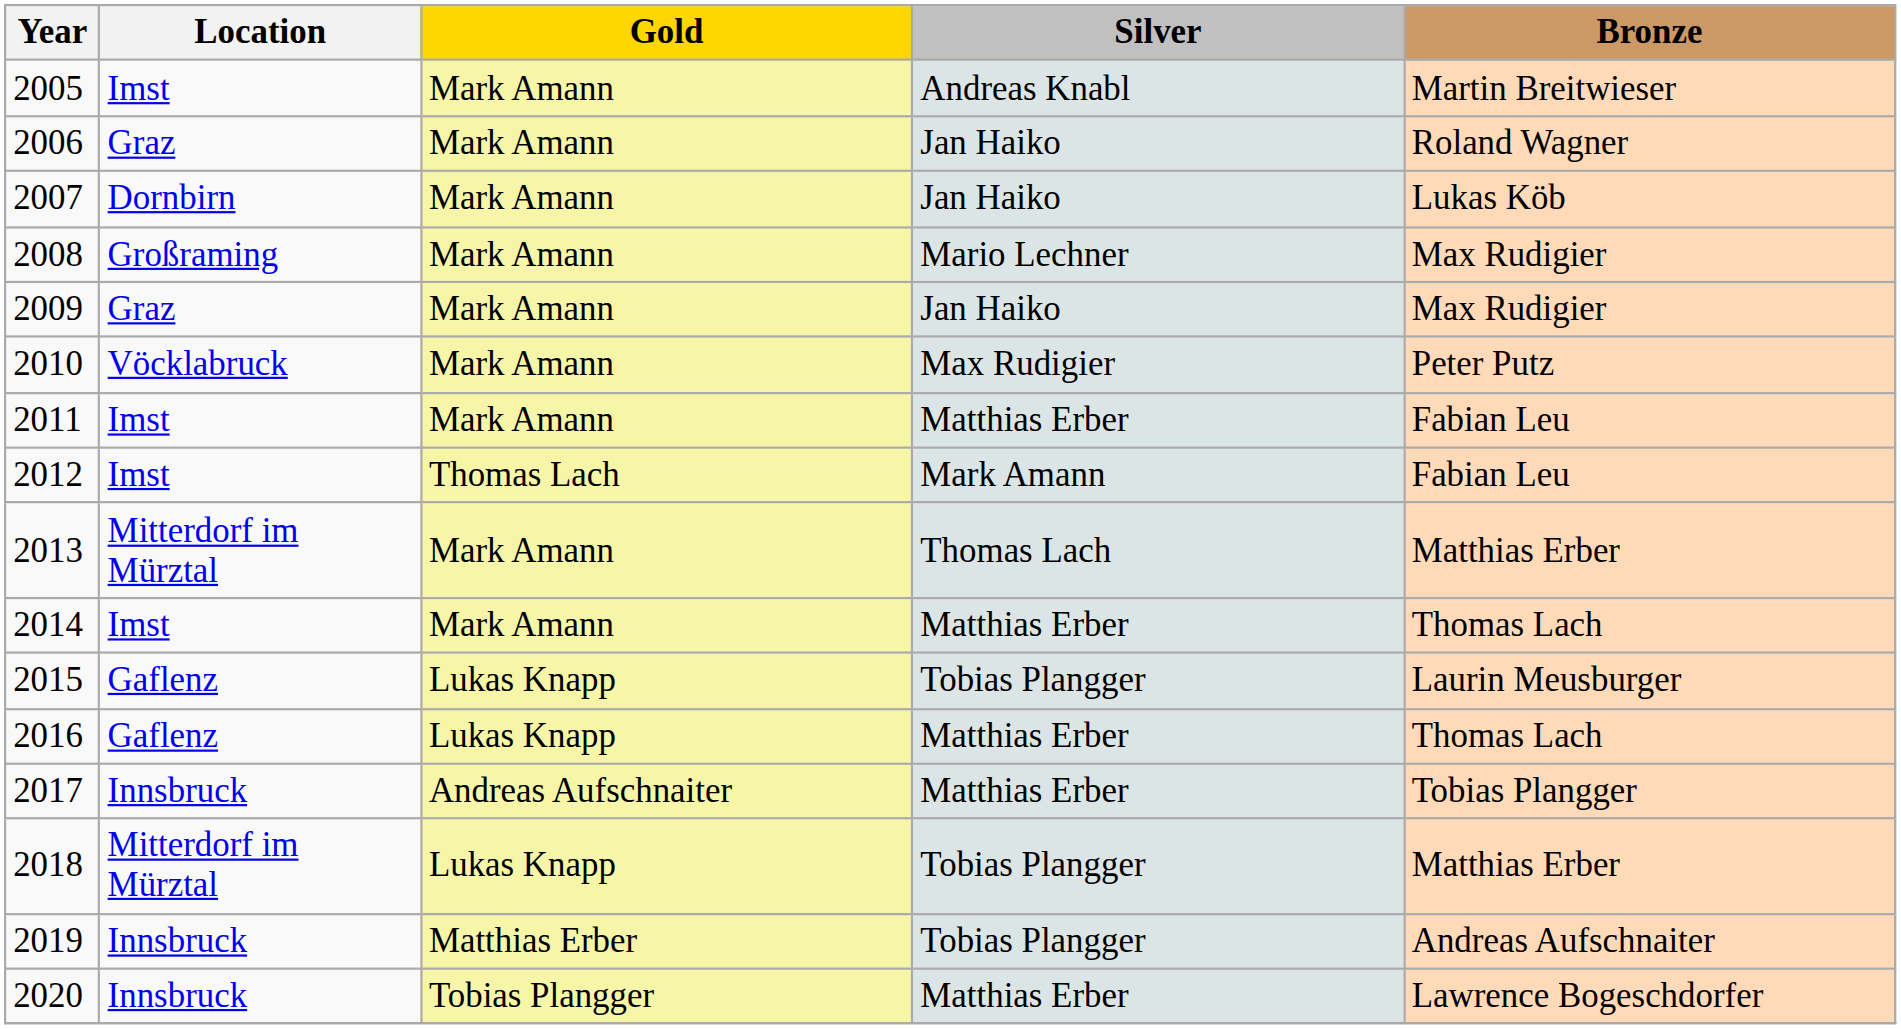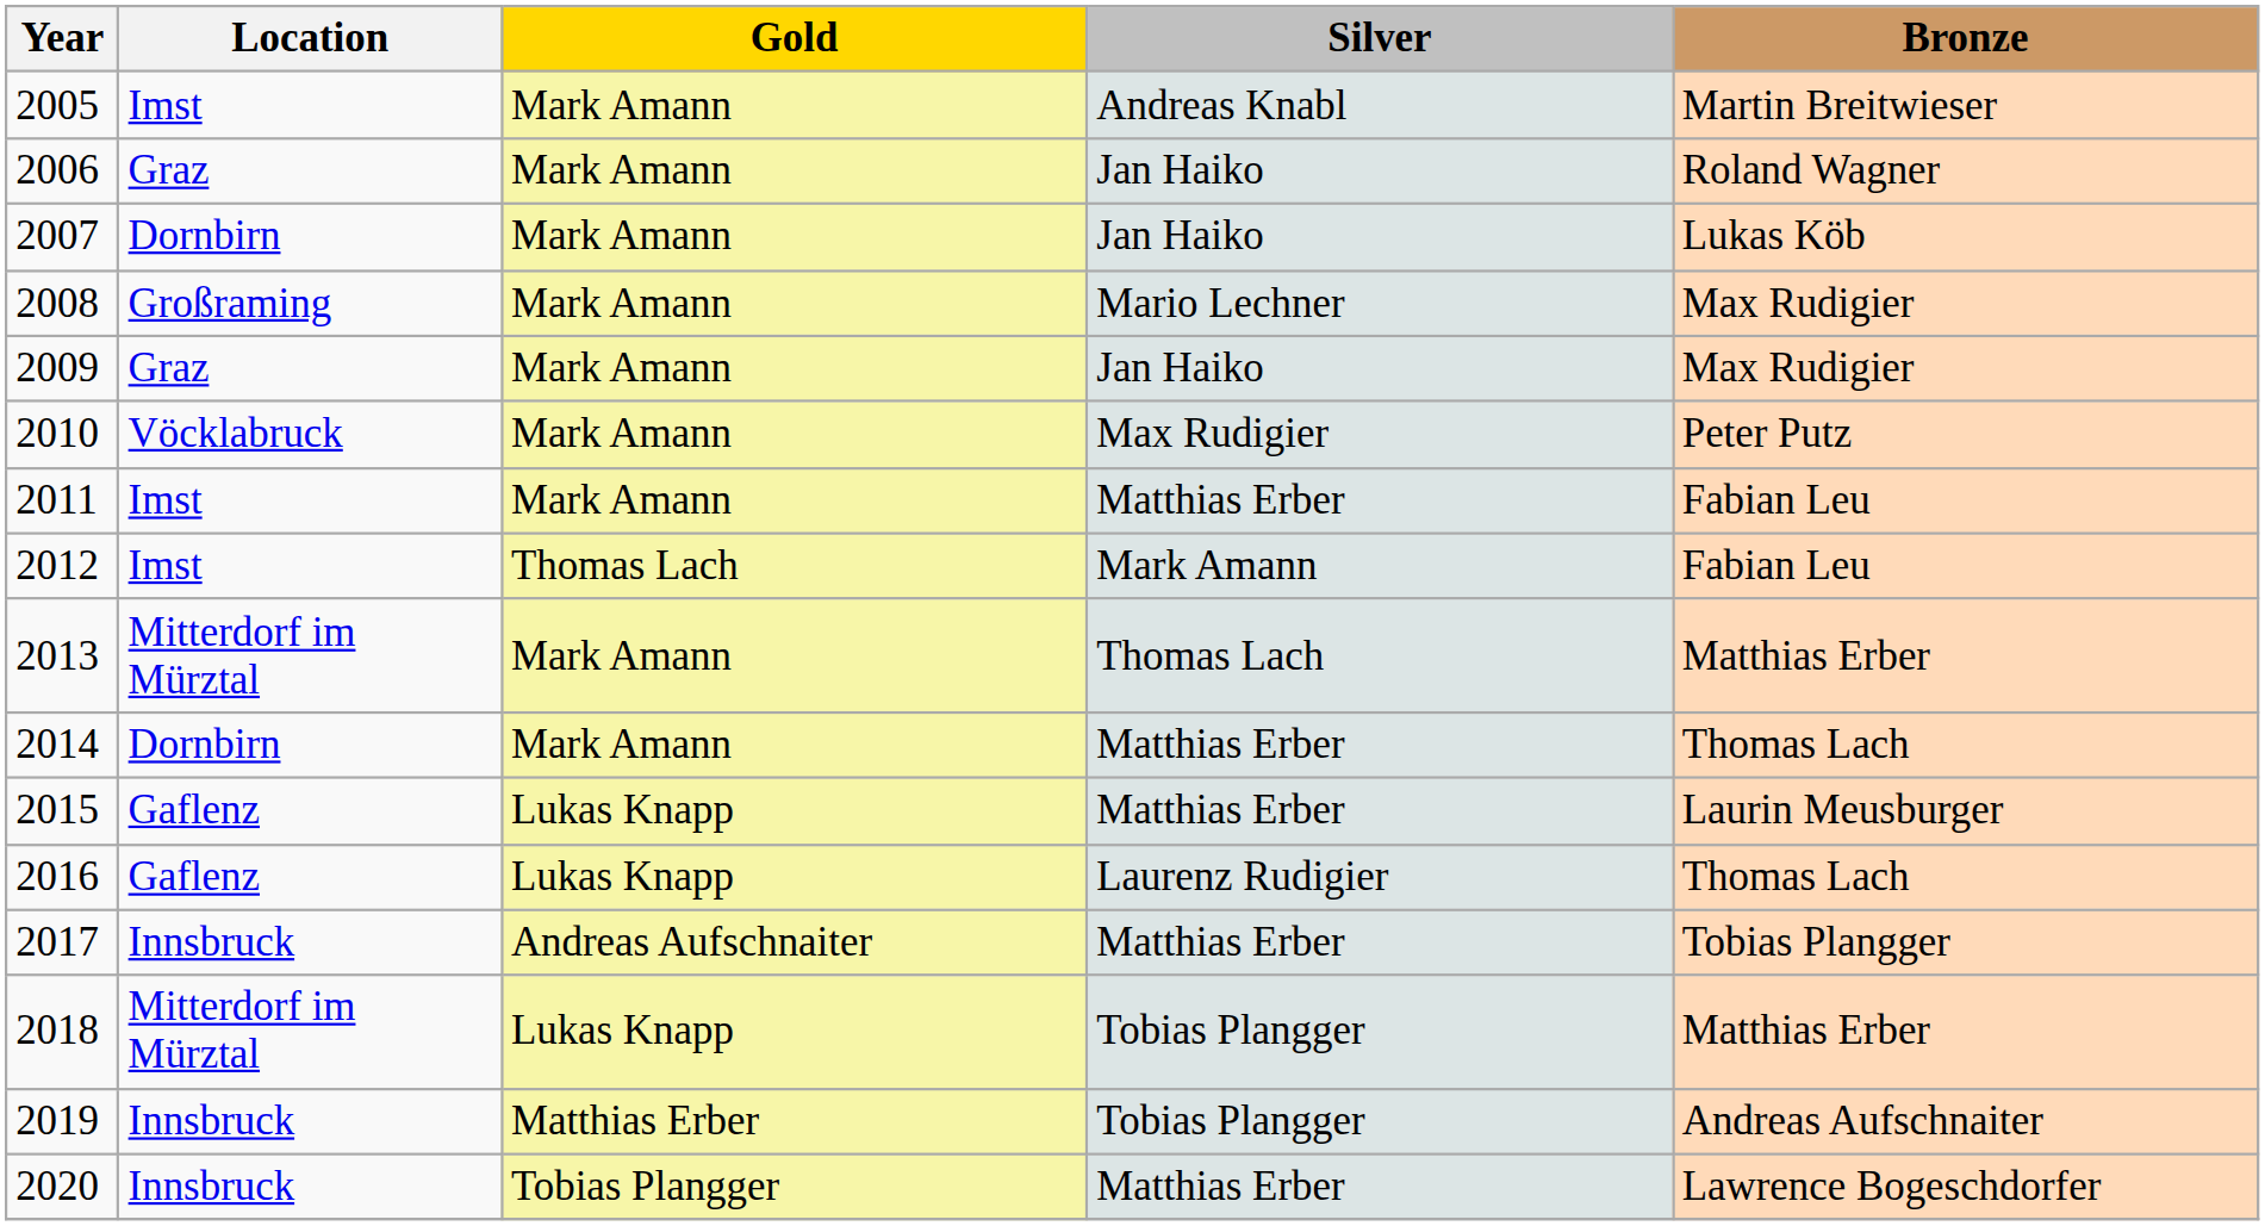 <table class="wikitable sortable">
 <tr>
 <th class="hintergrundfarbe6" style="width:5%;">Year</th>
 <th class="hintergrundfarbe6" style="width:17%;">Location</th>
 <th style="background-color:gold; width:26%;">Gold</th>
 <th style="background-color:silver; width:26%;">Silver</th>
 <th style="background-color:#CC9966; width:26%;">Bronze</th>
 </tr>
 <tr>
 <td>2005</td>
 <td><a href='#'>Imst</a></td>
 <td bgcolor="#F7F6A8">Mark Amann</td>
 <td bgcolor="#DCE5E5">Andreas Knabl</td>
 <td bgcolor="#FFDAB9">Martin Breitwieser</td>
 </tr>
 <tr>
 <td>2006</td>
 <td><a href='#'>Graz</a></td>
 <td bgcolor="#F7F6A8">Mark Amann</td>
 <td bgcolor="#DCE5E5">Jan Haiko</td>
 <td bgcolor="#FFDAB9">Roland Wagner</td>
 </tr>
 <tr>
 <td>2007</td>
 <td><a href='#'>Dornbirn</a></td>
 <td bgcolor="#F7F6A8">Mark Amann</td>
 <td bgcolor="#DCE5E5">Jan Haiko</td>
 <td bgcolor="#FFDAB9">Lukas Köb</td>
 </tr>
 <tr>
 <td>2008</td>
 <td><a href='#'>Großraming</a></td>
 <td bgcolor="#F7F6A8">Mark Amann</td>
 <td bgcolor="#DCE5E5">Mario Lechner</td>
 <td bgcolor="#FFDAB9">Max Rudigier</td>
 </tr>
 <tr>
 <td>2009</td>
 <td><a href='#'>Graz</a></td>
 <td bgcolor="#F7F6A8">Mark Amann</td>
 <td bgcolor="#DCE5E5">Jan Haiko</td>
 <td bgcolor="#FFDAB9">Max Rudigier</td>
 </tr>
 <tr>
 <td>2010</td>
 <td><a href='#'>Vöcklabruck</a></td>
 <td bgcolor="#F7F6A8">Mark Amann</td>
 <td bgcolor="#DCE5E5">Max Rudigier</td>
 <td bgcolor="#FFDAB9">Peter Putz</td>
 </tr>
 <tr>
 <td>2011</td>
 <td><a href='#'>Imst</a></td>
 <td bgcolor="#F7F6A8">Mark Amann</td>
 <td bgcolor="#DCE5E5">Matthias Erber</td>
 <td bgcolor="#FFDAB9">Fabian Leu</td>
 </tr>
 <tr>
 <td>2012</td>
 <td><a href='#'>Imst</a></td>
 <td bgcolor="#F7F6A8">Thomas Lach</td>
 <td bgcolor="#DCE5E5">Mark Amann</td>
 <td bgcolor="#FFDAB9">Fabian Leu</td>
 </tr>
 <tr>
 <td>2013</td>
 <td><a href='#'>Mitterdorf im Mürztal</a></td>
 <td bgcolor="#F7F6A8">Mark Amann</td>
 <td bgcolor="#DCE5E5">Thomas Lach</td>
 <td bgcolor="#FFDAB9">Matthias Erber</td>
 </tr>
 <tr>
 <td>2014</td>
-<td><a href='#'>Imst</a></td>
+<td><a href='#'>Dornbirn</a></td>
 <td bgcolor="#F7F6A8">Mark Amann</td>
 <td bgcolor="#DCE5E5">Matthias Erber</td>
 <td bgcolor="#FFDAB9">Thomas Lach</td>
 </tr>
 <tr>
 <td>2015</td>
 <td><a href='#'>Gaflenz</a></td>
 <td bgcolor="#F7F6A8">Lukas Knapp</td>
-<td bgcolor="#DCE5E5">Tobias Plangger</td>
+<td bgcolor="#DCE5E5">Matthias Erber</td>
 <td bgcolor="#FFDAB9">Laurin Meusburger</td>
 </tr>
 <tr>
 <td>2016</td>
 <td><a href='#'>Gaflenz</a></td>
 <td bgcolor="#F7F6A8">Lukas Knapp</td>
-<td bgcolor="#DCE5E5">Matthias Erber</td>
+<td bgcolor="#DCE5E5">Laurenz Rudigier</td>
 <td bgcolor="#FFDAB9">Thomas Lach</td>
 </tr>
 <tr>
 <td>2017</td>
 <td><a href='#'>Innsbruck</a></td>
 <td bgcolor="#F7F6A8">Andreas Aufschnaiter</td>
 <td bgcolor="#DCE5E5">Matthias Erber</td>
 <td bgcolor="#FFDAB9">Tobias Plangger</td>
 </tr>
 <tr>
 <td>2018</td>
 <td><a href='#'>Mitterdorf im Mürztal</a></td>
 <td bgcolor="#F7F6A8">Lukas Knapp</td>
 <td bgcolor="#DCE5E5">Tobias Plangger</td>
 <td bgcolor="#FFDAB9">Matthias Erber</td>
 </tr>
 <tr>
 <td>2019</td>
 <td><a href='#'>Innsbruck</a></td>
 <td bgcolor="#F7F6A8">Matthias Erber</td>
 <td bgcolor="#DCE5E5">Tobias Plangger</td>
 <td bgcolor="#FFDAB9">Andreas Aufschnaiter</td>
 </tr>
 <tr>
 <td>2020</td>
 <td><a href='#'>Innsbruck</a></td>
 <td bgcolor="#F7F6A8">Tobias Plangger</td>
 <td bgcolor="#DCE5E5">Matthias Erber</td>
 <td bgcolor="#FFDAB9">Lawrence Bogeschdorfer</td>
 </tr>
 <tr>
 </tr>
 </table>
